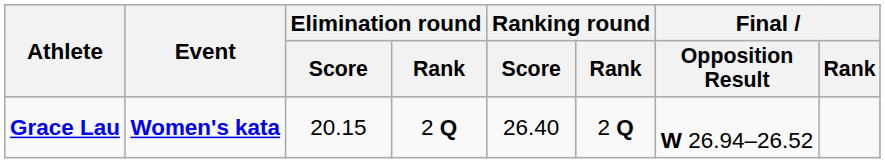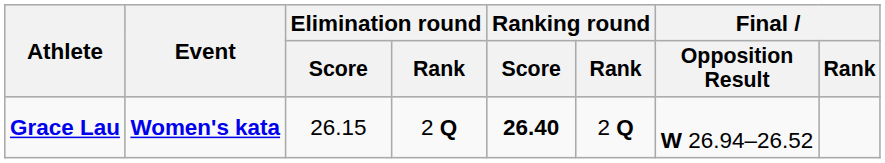 <table class="wikitable" style="font-size:90%;">
 <tr>
 <th rowspan=2>Athlete</th>
 <th rowspan=2>Event</th>
 <th colspan=2>Elimination round</th>
 <th colspan=2>Ranking round</th>
 <th colspan=2>Final / </th>
 </tr>
 <tr style="font-size:95%">
 <th>Score</th>
 <th>Rank</th>
 <th>Score</th>
 <th>Rank</th>
 <th>Opposition<br>Result</th>
 <th>Rank</th>
 </tr>
 <tr align=center>
 <td align=left><strong><a href='#'>Grace Lau</a></strong></td>
 <td align=left><strong><a href='#'>Women's kata</a></strong></td>
-<td>20.15</td>
+<td>26.15</td>
 <td>2 <strong>Q</strong></td>
-<td>26.40</td>
+<td><strong>26.40</strong></td>
 <td>2 <strong>Q</strong></td>
 <td><br><strong>W</strong> 26.94–26.52</td>
 <td></td>
 </tr>
 </table>
